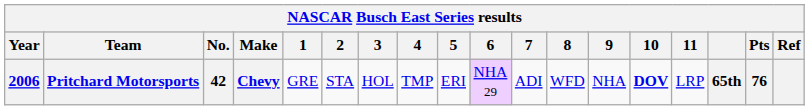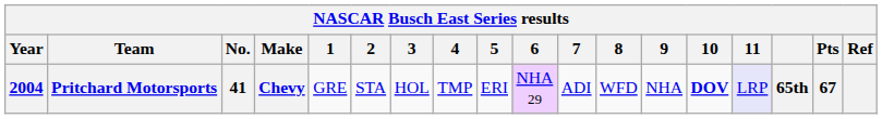 <table class="wikitable" style="text-align:center; font-size:75%">
 <tr>
 <th colspan="31"><a href='#'>NASCAR</a> <a href='#'>Busch East Series</a> results</th>
 </tr>
 <tr>
 <th>Year</th>
 <th>Team</th>
 <th>No.</th>
 <th>Make</th>
 <th>1</th>
 <th>2</th>
 <th>3</th>
 <th>4</th>
 <th>5</th>
 <th>6</th>
 <th>7</th>
 <th>8</th>
 <th>9</th>
 <th>10</th>
 <th>11</th>
 <th></th>
 <th>Pts</th>
 <th>Ref</th>
 </tr>
 <tr>
-<th><a href='#'>2006</a></th>
+<th><a href='#'>2004</a></th>
 <th><a href='#'>Pritchard Motorsports</a></th>
-<th>42</th>
+<th>41</th>
 <th><a href='#'>Chevy</a></th>
 <td><a href='#'>GRE</a></td>
 <td><a href='#'>STA</a></td>
 <td><a href='#'>HOL</a></td>
 <td><a href='#'>TMP</a></td>
 <td><a href='#'>ERI</a></td>
 <td style="background:#EFCFFF;"><a href='#'>NHA</a> <br><small>29</small></td>
 <td><a href='#'>ADI</a></td>
 <td><a href='#'>WFD</a></td>
 <td><a href='#'>NHA</a></td>
 <td><strong><a href='#'>DOV</a></strong></td>
-<td><a href='#'>LRP</a></td>
+<td style="background: lavender;"><a href='#'>LRP</a></td>
 <th>65th</th>
-<th>76</th>
+<th>67</th>
 <th></th>
 </tr>
 </table>
